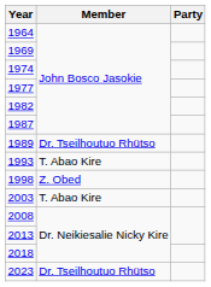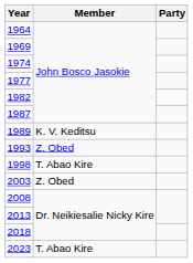 <table class="wikitable sortable">
 <tr>
 <th>Year</th>
 <th>Member</th>
 <th colspan="2">Party</th>
 </tr>
 <tr>
 <td><a href='#'>1964</a></td>
 <td rowspan=6><a href='#'>John Bosco Jasokie</a></td>
 <td></td>
 </tr>
 <tr>
 <td><a href='#'>1969</a></td>
 <td></td>
 </tr>
 <tr>
 <td><a href='#'>1974</a></td>
 </tr>
 <tr>
 <td><a href='#'>1977</a></td>
 <td></td>
 </tr>
 <tr>
 <td><a href='#'>1982</a></td>
 <td></td>
 </tr>
 <tr>
 <td><a href='#'>1987</a></td>
 <td></td>
 </tr>
 <tr>
 <td><a href='#'>1989</a></td>
-<td><a href='#'>Dr. Tseilhoutuo Rhütso</a></td>
+<td>K. V. Keditsu</td>
 <td></td>
 </tr>
 <tr>
 <td><a href='#'>1993</a></td>
+<td><a href='#'>Z. Obed</a></td>
+<td></td>
+</tr>
+<tr>
+<td><a href='#'>1998</a></td>
 <td>T. Abao Kire</td>
 <td></td>
 </tr>
 <tr>
-<td><a href='#'>1998</a></td>
-<td><a href='#'>Z. Obed</a></td>
-<td></td>
-</tr>
-<tr>
 <td><a href='#'>2003</a></td>
-<td>T. Abao Kire</td>
+<td>Z. Obed</td>
 <td></td>
 </tr>
 <tr>
 <td><a href='#'>2008</a></td>
 <td rowspan=3>Dr. Neikiesalie Nicky Kire</td>
 </tr>
 <tr>
 <td><a href='#'>2013</a></td>
 </tr>
 <tr>
 <td><a href='#'>2018</a></td>
 <td></td>
 </tr>
 <tr>
 <td><a href='#'>2023</a></td>
-<td><a href='#'>Dr. Tseilhoutuo Rhütso</a></td>
+<td>T. Abao Kire</td>
 <td></td>
 </tr>
 </table>
